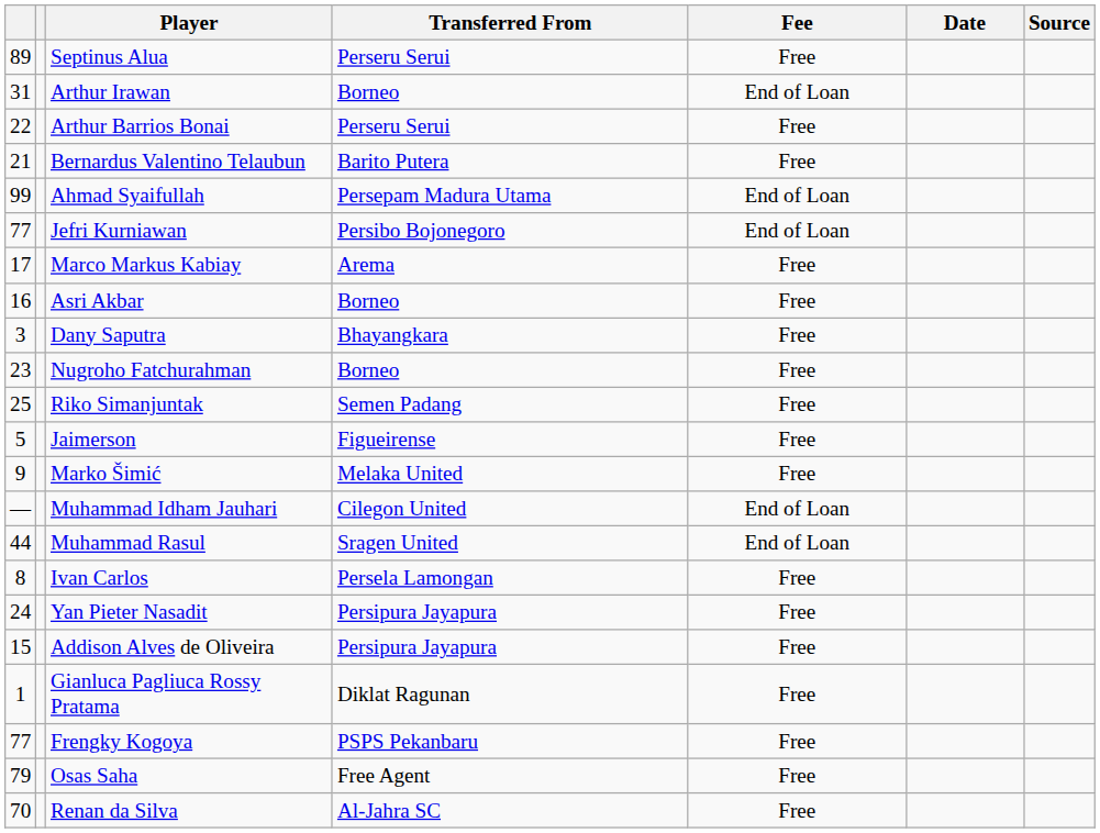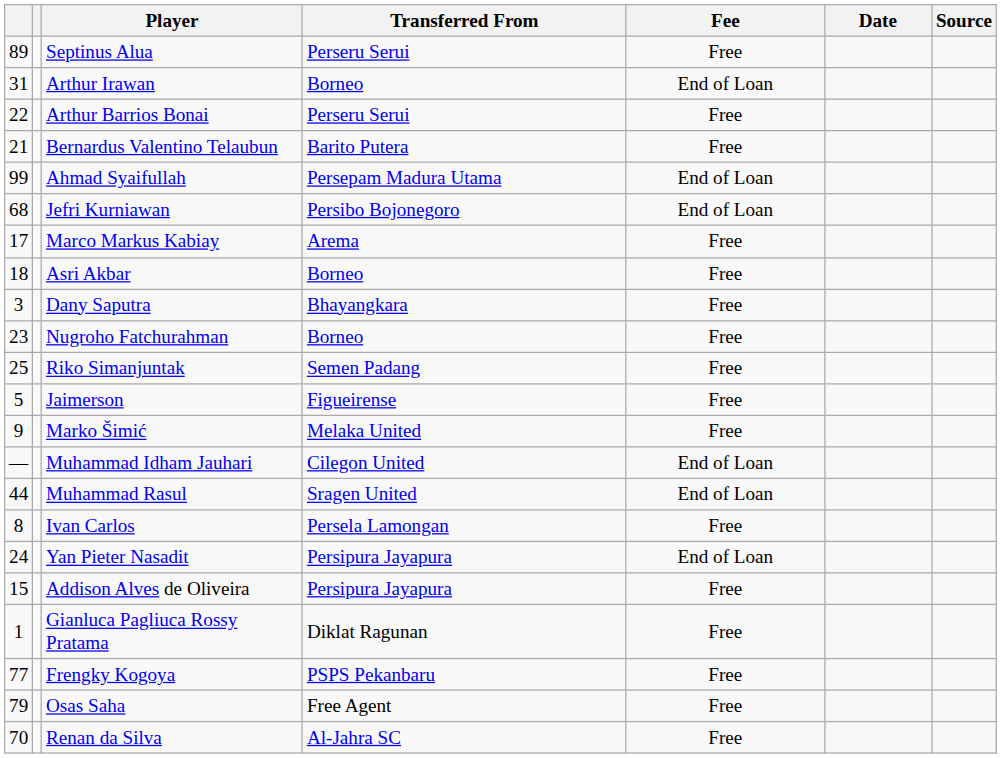 <table class="wikitable plainrowheaders sortable" style="font-size:95%">
 <tr>
 <th></th>
 <th></th>
 <th scope="col" style="width:200px;">Player</th>
 <th scope="col" style="width:250px;">Transferred From</th>
 <th scope="col" style="width:150px;">Fee</th>
 <th scope="col" style="width:78px;">Date</th>
 <th><strong>Source</strong></th>
 </tr>
 <tr>
 <td align=center>89</td>
 <td align=center></td>
 <td> <a href='#'>Septinus Alua</a></td>
 <td> <a href='#'>Perseru Serui</a></td>
 <td align=center>Free</td>
 <td align=center></td>
 <td align=center></td>
 </tr>
 <tr>
 <td align=center>31</td>
 <td align=center></td>
 <td> <a href='#'>Arthur Irawan</a></td>
 <td> <a href='#'>Borneo</a></td>
 <td align=center>End of Loan</td>
 <td align=center></td>
 <td align=center></td>
 </tr>
 <tr>
 <td align=center>22</td>
 <td align=center></td>
 <td> <a href='#'>Arthur Barrios Bonai</a></td>
 <td> <a href='#'>Perseru Serui</a></td>
 <td align=center>Free</td>
 <td align=center></td>
 <td align=center></td>
 </tr>
 <tr>
 <td align=center>21</td>
 <td align=center></td>
 <td> <a href='#'>Bernardus Valentino Telaubun</a></td>
 <td> <a href='#'>Barito Putera</a></td>
 <td align=center>Free</td>
 <td align=center></td>
 <td align=center></td>
 </tr>
 <tr>
 <td align=center>99</td>
 <td align=center></td>
 <td> <a href='#'>Ahmad Syaifullah</a></td>
 <td> <a href='#'>Persepam Madura Utama</a></td>
 <td align=center>End of Loan</td>
 <td align=center></td>
 <td align=center></td>
 </tr>
 <tr>
-<td align=center>77</td>
+<td align=center>68</td>
 <td align=center></td>
 <td> <a href='#'>Jefri Kurniawan</a></td>
 <td> <a href='#'>Persibo Bojonegoro</a></td>
 <td align=center>End of Loan</td>
 <td align=center></td>
 <td align=center></td>
 </tr>
 <tr>
 <td align=center>17</td>
 <td align=center></td>
 <td> <a href='#'>Marco Markus Kabiay</a></td>
 <td> <a href='#'>Arema</a></td>
 <td align=center>Free</td>
 <td align=center></td>
 <td align=center></td>
 </tr>
 <tr>
-<td align=center>16</td>
+<td align=center>18</td>
 <td align=center></td>
 <td> <a href='#'>Asri Akbar</a></td>
 <td> <a href='#'>Borneo</a></td>
 <td align=center>Free</td>
 <td align=center></td>
 <td align=center></td>
 </tr>
 <tr>
 <td align=center>3</td>
 <td align=center></td>
 <td> <a href='#'>Dany Saputra</a></td>
 <td> <a href='#'>Bhayangkara</a></td>
 <td align=center>Free</td>
 <td align=center></td>
 <td align=center></td>
 </tr>
 <tr>
 <td align=center>23</td>
 <td align=center></td>
 <td> <a href='#'>Nugroho Fatchurahman</a></td>
 <td> <a href='#'>Borneo</a></td>
 <td align=center>Free</td>
 <td align=center></td>
 <td align=center></td>
 </tr>
 <tr>
 <td align=center>25</td>
 <td align=center></td>
 <td> <a href='#'>Riko Simanjuntak</a></td>
 <td> <a href='#'>Semen Padang</a></td>
 <td align=center>Free</td>
 <td align=center></td>
 <td align=center></td>
 </tr>
 <tr>
 <td align=center>5</td>
 <td align=center></td>
 <td> <a href='#'>Jaimerson</a></td>
 <td> <a href='#'>Figueirense</a></td>
 <td align=center>Free</td>
 <td align=center></td>
 <td align=center></td>
 </tr>
 <tr>
 <td align=center>9</td>
 <td align=center></td>
 <td> <a href='#'>Marko Šimić</a></td>
 <td> <a href='#'>Melaka United</a></td>
 <td align=center>Free</td>
 <td align=center></td>
 <td align=center></td>
 </tr>
 <tr>
 <td align=center>—</td>
 <td align=center></td>
 <td> <a href='#'>Muhammad Idham Jauhari</a></td>
 <td> <a href='#'>Cilegon United</a></td>
 <td align=center>End of Loan</td>
 <td align=center></td>
 <td align=center></td>
 </tr>
 <tr>
 <td align=center>44</td>
 <td align=center></td>
 <td> <a href='#'>Muhammad Rasul</a></td>
 <td> <a href='#'>Sragen United</a></td>
 <td align=center>End of Loan</td>
 <td align=center></td>
 <td align=center></td>
 </tr>
 <tr>
 <td align=center>8</td>
 <td align=center></td>
 <td> <a href='#'>Ivan Carlos</a></td>
 <td> <a href='#'>Persela Lamongan</a></td>
 <td align=center>Free</td>
 <td align=center></td>
 <td align=center></td>
 </tr>
 <tr>
 <td align=center>24</td>
 <td align=center></td>
 <td> <a href='#'>Yan Pieter Nasadit</a></td>
 <td> <a href='#'>Persipura Jayapura</a></td>
-<td align=center>Free</td>
+<td align=center>End of Loan</td>
 <td align=center></td>
 <td align=center></td>
 </tr>
 <tr>
 <td align=center>15</td>
 <td align=center></td>
 <td> <a href='#'>Addison Alves</a> de Oliveira</td>
 <td> <a href='#'>Persipura Jayapura</a></td>
 <td align=center>Free</td>
 <td align=center></td>
 <td align=center></td>
 </tr>
 <tr>
 <td align=center>1</td>
 <td align=center></td>
 <td> <a href='#'>Gianluca Pagliuca Rossy Pratama</a></td>
 <td> Diklat Ragunan</td>
 <td align=center>Free</td>
 <td align=center></td>
 <td align=center></td>
 </tr>
 <tr>
 <td align=center>77</td>
 <td align=center></td>
 <td> <a href='#'>Frengky Kogoya</a></td>
 <td> <a href='#'>PSPS Pekanbaru</a></td>
 <td align=center>Free</td>
 <td align=center></td>
 <td align=center></td>
 </tr>
 <tr>
 <td align=center>79</td>
 <td align=center></td>
 <td> <a href='#'>Osas Saha</a></td>
 <td>Free Agent</td>
 <td align=center>Free</td>
 <td align=center></td>
 <td align=center></td>
 </tr>
 <tr>
 <td align=center>70</td>
 <td align=center></td>
 <td> <a href='#'>Renan da Silva</a></td>
 <td> <a href='#'>Al-Jahra SC</a></td>
 <td align=center>Free</td>
 <td align=center></td>
 <td align=center></td>
 </tr>
 </table>
